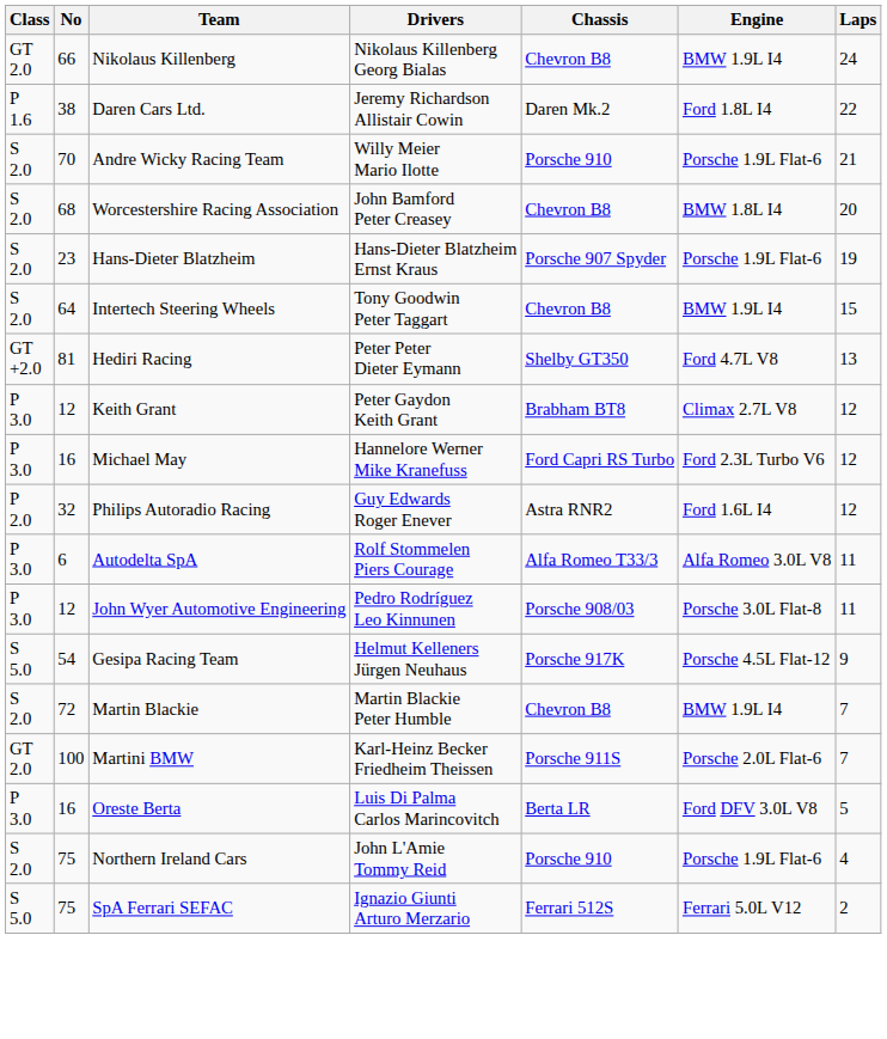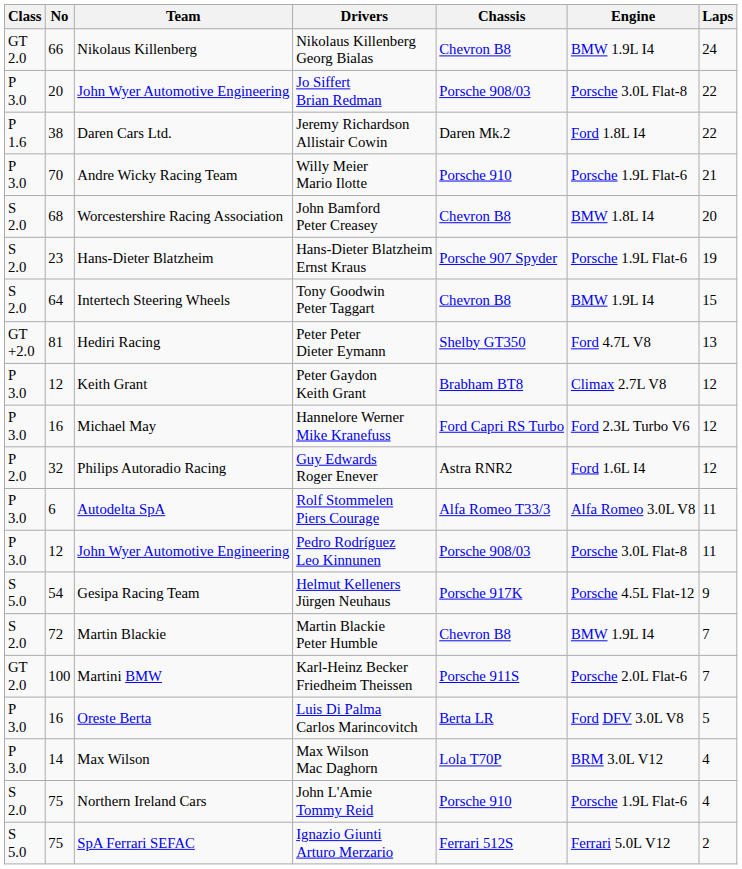 <table class="wikitable" style="font-size: 95%;">
 <tr>
 <th>Class</th>
 <th>No</th>
 <th>Team</th>
 <th>Drivers</th>
 <th>Chassis</th>
 <th>Engine</th>
 <th>Laps</th>
 </tr>
 <tr>
 <td>GT<br>2.0</td>
 <td>66</td>
 <td> Nikolaus Killenberg</td>
 <td> Nikolaus Killenberg<br> Georg Bialas</td>
 <td><a href='#'>Chevron B8</a></td>
 <td><a href='#'>BMW</a> 1.9L I4</td>
 <td>24</td>
 </tr>
 <tr>
+<td>P<br>3.0</td>
+<td>20</td>
+<td> <a href='#'>John Wyer Automotive Engineering</a></td>
+<td> <a href='#'>Jo Siffert</a><br> <a href='#'>Brian Redman</a></td>
+<td><a href='#'>Porsche 908/03</a></td>
+<td><a href='#'>Porsche</a> 3.0L Flat-8</td>
+<td>22</td>
+</tr>
+<tr>
 <td>P<br>1.6</td>
 <td>38</td>
 <td> Daren Cars Ltd.</td>
 <td> Jeremy Richardson<br> Allistair Cowin</td>
 <td>Daren Mk.2</td>
 <td><a href='#'>Ford</a> 1.8L I4</td>
 <td>22</td>
 </tr>
 <tr>
-<td>S<br>2.0</td>
+<td>P<br>3.0</td>
 <td>70</td>
 <td> Andre Wicky Racing Team</td>
 <td> Willy Meier<br> Mario Ilotte</td>
 <td><a href='#'>Porsche 910</a></td>
 <td><a href='#'>Porsche</a> 1.9L Flat-6</td>
 <td>21</td>
 </tr>
 <tr>
 <td>S<br>2.0</td>
 <td>68</td>
 <td> Worcestershire Racing Association</td>
 <td> John Bamford<br> Peter Creasey</td>
 <td><a href='#'>Chevron B8</a></td>
 <td><a href='#'>BMW</a> 1.8L I4</td>
 <td>20</td>
 </tr>
 <tr>
 <td>S<br>2.0</td>
 <td>23</td>
 <td> Hans-Dieter Blatzheim</td>
 <td> Hans-Dieter Blatzheim<br> Ernst Kraus</td>
 <td><a href='#'>Porsche 907 Spyder</a></td>
 <td><a href='#'>Porsche</a> 1.9L Flat-6</td>
 <td>19</td>
 </tr>
 <tr>
 <td>S<br>2.0</td>
 <td>64</td>
 <td> Intertech Steering Wheels</td>
 <td> Tony Goodwin<br> Peter Taggart</td>
 <td><a href='#'>Chevron B8</a></td>
 <td><a href='#'>BMW</a> 1.9L I4</td>
 <td>15</td>
 </tr>
 <tr>
 <td>GT<br>+2.0</td>
 <td>81</td>
 <td> Hediri Racing</td>
 <td> Peter Peter<br> Dieter Eymann</td>
 <td><a href='#'>Shelby GT350</a></td>
 <td><a href='#'>Ford</a> 4.7L V8</td>
 <td>13</td>
 </tr>
 <tr>
 <td>P<br>3.0</td>
 <td>12</td>
 <td> Keith Grant</td>
 <td> Peter Gaydon<br> Keith Grant</td>
 <td><a href='#'>Brabham BT8</a></td>
 <td><a href='#'>Climax</a> 2.7L V8</td>
 <td>12</td>
 </tr>
 <tr>
 <td>P<br>3.0</td>
 <td>16</td>
 <td> Michael May</td>
 <td> Hannelore Werner<br> <a href='#'>Mike Kranefuss</a></td>
 <td><a href='#'>Ford Capri RS Turbo</a></td>
 <td><a href='#'>Ford</a> 2.3L Turbo V6</td>
 <td>12</td>
 </tr>
 <tr>
 <td>P<br>2.0</td>
 <td>32</td>
 <td> Philips Autoradio Racing</td>
 <td> <a href='#'>Guy Edwards</a><br> Roger Enever</td>
 <td>Astra RNR2</td>
 <td><a href='#'>Ford</a> 1.6L I4</td>
 <td>12</td>
 </tr>
 <tr>
 <td>P<br>3.0</td>
 <td>6</td>
 <td> <a href='#'>Autodelta SpA</a></td>
 <td> <a href='#'>Rolf Stommelen</a><br> <a href='#'>Piers Courage</a></td>
 <td><a href='#'>Alfa Romeo T33/3</a></td>
 <td><a href='#'>Alfa Romeo</a> 3.0L V8</td>
 <td>11</td>
 </tr>
 <tr>
 <td>P<br>3.0</td>
 <td>12</td>
 <td> <a href='#'>John Wyer Automotive Engineering</a></td>
 <td> <a href='#'>Pedro Rodríguez</a><br> <a href='#'>Leo Kinnunen</a></td>
 <td><a href='#'>Porsche 908/03</a></td>
 <td><a href='#'>Porsche</a> 3.0L Flat-8</td>
 <td>11</td>
 </tr>
 <tr>
 <td>S<br>5.0</td>
 <td>54</td>
 <td> Gesipa Racing Team</td>
 <td> <a href='#'>Helmut Kelleners</a><br> Jürgen Neuhaus</td>
 <td><a href='#'>Porsche 917K</a></td>
 <td><a href='#'>Porsche</a> 4.5L Flat-12</td>
 <td>9</td>
 </tr>
 <tr>
 <td>S<br>2.0</td>
 <td>72</td>
 <td> Martin Blackie</td>
 <td> Martin Blackie<br> Peter Humble</td>
 <td><a href='#'>Chevron B8</a></td>
 <td><a href='#'>BMW</a> 1.9L I4</td>
 <td>7</td>
 </tr>
 <tr>
 <td>GT<br>2.0</td>
 <td>100</td>
 <td> Martini <a href='#'>BMW</a></td>
 <td> Karl-Heinz Becker<br> Friedheim Theissen</td>
 <td><a href='#'>Porsche 911S</a></td>
 <td><a href='#'>Porsche</a> 2.0L Flat-6</td>
 <td>7</td>
 </tr>
 <tr>
 <td>P<br>3.0</td>
 <td>16</td>
 <td> <a href='#'>Oreste Berta</a></td>
 <td> <a href='#'>Luis Di Palma</a><br> Carlos Marincovitch</td>
 <td><a href='#'>Berta LR</a></td>
 <td><a href='#'>Ford</a> <a href='#'>DFV</a> 3.0L V8</td>
 <td>5</td>
 </tr>
 <tr>
+<td>P<br>3.0</td>
+<td>14</td>
+<td> Max Wilson</td>
+<td> Max Wilson<br> Mac Daghorn</td>
+<td><a href='#'>Lola T70P</a></td>
+<td><a href='#'>BRM</a> 3.0L V12</td>
+<td>4</td>
+</tr>
+<tr>
 <td>S<br>2.0</td>
 <td>75</td>
 <td> Northern Ireland Cars</td>
 <td> John L'Amie<br> <a href='#'>Tommy Reid</a></td>
 <td><a href='#'>Porsche 910</a></td>
 <td><a href='#'>Porsche</a> 1.9L Flat-6</td>
 <td>4</td>
 </tr>
 <tr>
 <td>S<br>5.0</td>
 <td>75</td>
 <td> <a href='#'>SpA Ferrari SEFAC</a></td>
 <td> <a href='#'>Ignazio Giunti</a><br> <a href='#'>Arturo Merzario</a></td>
 <td><a href='#'>Ferrari 512S</a></td>
 <td><a href='#'>Ferrari</a> 5.0L V12</td>
 <td>2</td>
 </tr>
 </table>
